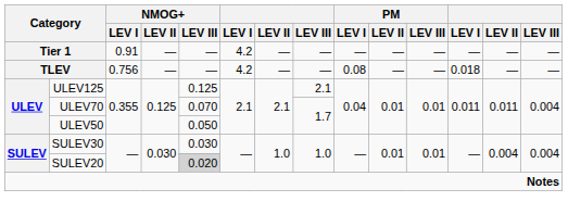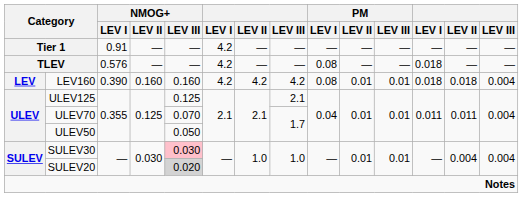 <table class="wikitable collapsible" style="text-align:right;font-size:95%;">
 <tr>
 <th rowspan=2 colspan=2>Category</th>
 <th colspan=3>NMOG+</th>
 <th colspan=3></th>
 <th colspan=3>PM</th>
 <th colspan=3></th>
 </tr>
 <tr>
 <th>LEV I</th>
 <th>LEV II</th>
 <th>LEV III</th>
 <th>LEV I</th>
 <th>LEV II</th>
 <th>LEV III</th>
 <th>LEV I</th>
 <th>LEV II</th>
 <th>LEV III</th>
 <th>LEV I</th>
 <th>LEV II</th>
 <th>LEV III</th>
 </tr>
 <tr>
 <th colspan=2>Tier 1</th>
 <td>0.91</td>
 <td>—</td>
 <td>—</td>
 <td>4.2</td>
 <td>—</td>
 <td>—</td>
 <td>—</td>
 <td>—</td>
 <td>—</td>
 <td>—</td>
 <td>—</td>
 <td>—</td>
 </tr>
 <tr>
 <th colspan=2>TLEV</th>
-<td>0.756</td>
+<td>0.576</td>
 <td>—</td>
 <td>—</td>
 <td>4.2</td>
 <td>—</td>
 <td>—</td>
 <td>0.08</td>
 <td>—</td>
 <td>—</td>
 <td>0.018</td>
 <td>—</td>
 <td>—</td>
+</tr>
+<tr>
+<th><a href='#'>LEV</a></th>
+<td>LEV160</td>
+<td>0.390</td>
+<td>0.160</td>
+<td>0.160</td>
+<td>4.2</td>
+<td>4.2</td>
+<td>4.2</td>
+<td>0.08</td>
+<td>0.01</td>
+<td>0.01</td>
+<td>0.018</td>
+<td>0.018</td>
+<td>0.004</td>
 </tr>
 <tr>
 <th rowspan=3><a href='#'>ULEV</a></th>
 <td>ULEV125</td>
 <td rowspan=3>0.355</td>
 <td rowspan=3>0.125</td>
 <td>0.125</td>
 <td rowspan=3>2.1</td>
 <td rowspan=3>2.1</td>
 <td>2.1</td>
 <td rowspan=3>0.04</td>
 <td rowspan=3>0.01</td>
 <td rowspan=3>0.01</td>
 <td rowspan=3>0.011</td>
 <td rowspan=3>0.011</td>
 <td rowspan=3>0.004</td>
 </tr>
 <tr>
 <td>ULEV70</td>
 <td>0.070</td>
 <td rowspan=2>1.7</td>
 </tr>
 <tr>
 <td>ULEV50</td>
 <td>0.050</td>
 </tr>
 <tr>
 <th rowspan=2><a href='#'>SULEV</a></th>
 <td>SULEV30</td>
 <td rowspan=2>—</td>
 <td rowspan=2>0.030</td>
-<td>0.030</td>
+<td style="background: pink;">0.030</td>
 <td rowspan=2>—</td>
 <td rowspan=2>1.0</td>
 <td rowspan=2>1.0</td>
 <td rowspan=2>—</td>
 <td rowspan=2>0.01</td>
 <td rowspan=2>0.01</td>
 <td rowspan=2>—</td>
 <td rowspan=2>0.004</td>
 <td rowspan=2>0.004</td>
 </tr>
 <tr>
 <td>SULEV20</td>
 <td style="background: lightgrey;">0.020</td>
 </tr>
 <tr>
 <td colspan=14><strong>Notes</strong><br></td>
 </tr>
 </table>
